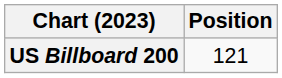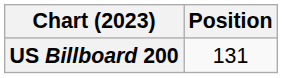 <table class="wikitable sortable plainrowheaders" style="text-align:center">
 <tr>
 <th scope="col">Chart (2023)</th>
 <th scope="col">Position</th>
 </tr>
 <tr>
 <th scope="row">US <em>Billboard</em> 200</th>
-<td>121</td>
+<td>131</td>
 </tr>
 </table>
